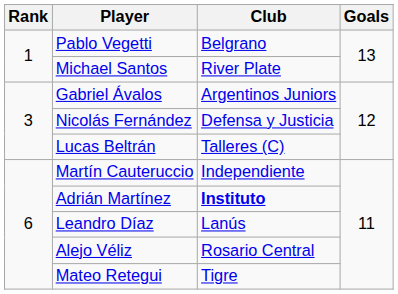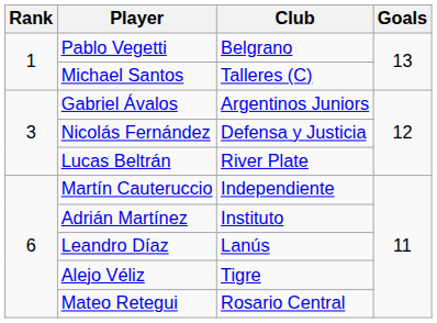 <table class="wikitable" border="1">
 <tr>
 <th>Rank</th>
 <th>Player</th>
 <th>Club</th>
 <th>Goals</th>
 </tr>
 <tr>
 <td align=center rowspan=2>1</td>
 <td> <a href='#'>Pablo Vegetti</a></td>
 <td><a href='#'>Belgrano</a></td>
 <td align=center rowspan=2>13</td>
 </tr>
 <tr>
 <td> <a href='#'>Michael Santos</a></td>
-<td><a href='#'>River Plate</a></td>
+<td><a href='#'>Talleres (C)</a></td>
 </tr>
 <tr>
 <td align=center rowspan=3>3</td>
 <td> <a href='#'>Gabriel Ávalos</a></td>
 <td><a href='#'>Argentinos Juniors</a></td>
 <td align=center rowspan=3>12</td>
 </tr>
 <tr>
 <td> <a href='#'>Nicolás Fernández</a></td>
 <td><a href='#'>Defensa y Justicia</a></td>
 </tr>
 <tr>
 <td> <a href='#'>Lucas Beltrán</a></td>
-<td><a href='#'>Talleres (C)</a></td>
+<td><a href='#'>River Plate</a></td>
 </tr>
 <tr>
 <td align=center rowspan=5>6</td>
 <td> <a href='#'>Martín Cauteruccio</a></td>
 <td><a href='#'>Independiente</a></td>
 <td align=center rowspan=5>11</td>
 </tr>
 <tr>
 <td> <a href='#'>Adrián Martínez</a></td>
-<td><strong><a href='#'>Instituto</a></strong></td>
+<td><a href='#'>Instituto</a></td>
 </tr>
 <tr>
 <td> <a href='#'>Leandro Díaz</a></td>
 <td><a href='#'>Lanús</a></td>
 </tr>
 <tr>
 <td> <a href='#'>Alejo Véliz</a></td>
-<td><a href='#'>Rosario Central</a></td>
+<td><a href='#'>Tigre</a></td>
 </tr>
 <tr>
 <td> <a href='#'>Mateo Retegui</a></td>
-<td><a href='#'>Tigre</a></td>
+<td><a href='#'>Rosario Central</a></td>
 </tr>
 </table>
